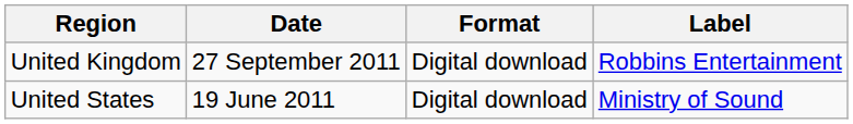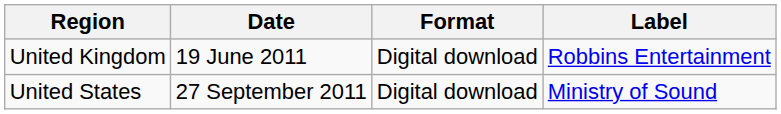 <table class=wikitable>
 <tr>
 <th>Region</th>
 <th>Date</th>
 <th>Format</th>
 <th>Label</th>
 </tr>
 <tr>
 <td>United Kingdom</td>
-<td>27 September 2011</td>
+<td>19 June 2011</td>
 <td>Digital download</td>
 <td><a href='#'>Robbins Entertainment</a></td>
 </tr>
 <tr>
 <td>United States</td>
-<td>19 June 2011</td>
+<td>27 September 2011</td>
 <td>Digital download</td>
 <td><a href='#'>Ministry of Sound</a></td>
 </tr>
 </table>
